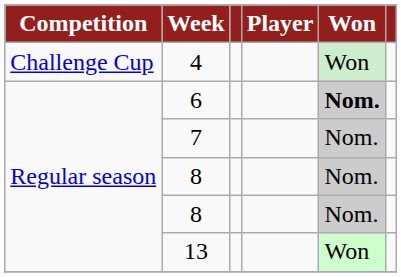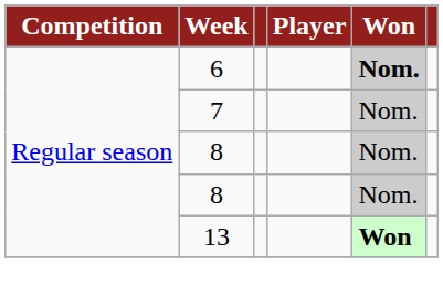 <table class="wikitable sortable">
 <tr>
 <th style="background:#921f1c; color:#fff;">Competition</th>
 <th style="background:#921f1c; color:#fff;">Week</th>
 <th style="background:#921f1c; color:#fff;"></th>
 <th style="background:#921f1c; color:#fff;">Player</th>
 <th style="background:#921f1c; color:#fff;">Won</th>
 <th style="background:#921f1c; color:#fff;"></th>
-</tr>
-<tr>
-<td><a href='#'>Challenge Cup</a></td>
-<td align="center">4</td>
-<td></td>
-<td></td>
-<td style="background:#cec;">Won</td>
-<td></td>
 </tr>
 <tr>
 <td rowspan="5"><a href='#'>Regular season</a></td>
 <td align="center">6</td>
 <td></td>
 <td></td>
 <td style="background:#ccc;"><strong>Nom.</strong></td>
 <td></td>
 </tr>
 <tr>
 <td align="center">7</td>
 <td></td>
 <td></td>
 <td style="background:#ccc;">Nom.</td>
 <td></td>
 </tr>
 <tr>
 <td align="center">8</td>
 <td></td>
 <td></td>
 <td style="background:#ccc;">Nom.</td>
 <td></td>
 </tr>
 <tr>
 <td align="center">8</td>
 <td></td>
 <td></td>
 <td style="background:#ccc;">Nom.</td>
 <td></td>
 </tr>
 <tr>
 <td align="center">13</td>
 <td></td>
 <td></td>
-<td style="background:#cfc;">Won</td>
+<td style="background:#cfc;"><strong>Won</strong></td>
 <td></td>
 </tr>
 <tr>
 </tr>
 </table>
